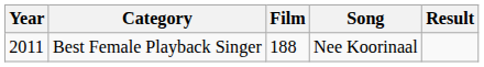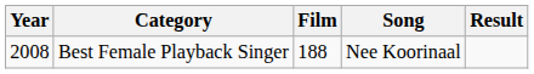 <table class="wikitable sortable">
 <tr>
 <th>Year</th>
 <th>Category</th>
 <th>Film</th>
 <th>Song</th>
 <th>Result</th>
 </tr>
 <tr>
-<td>2011</td>
+<td>2008</td>
 <td>Best Female Playback Singer</td>
 <td>188</td>
 <td>Nee Koorinaal</td>
 <td></td>
 </tr>
 </table>
